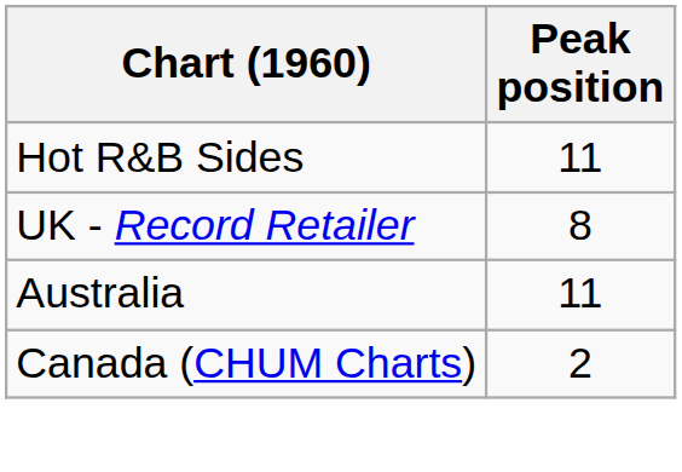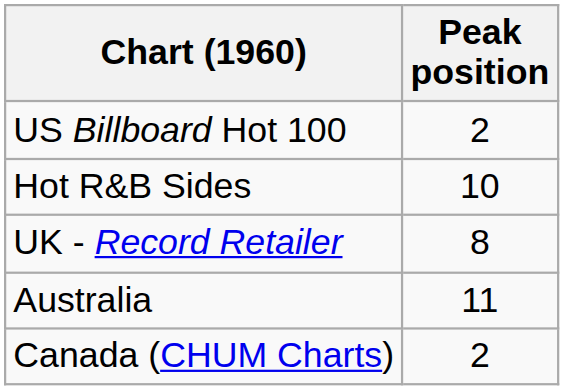 <table class="wikitable">
 <tr>
 <th align="left">Chart (1960)</th>
 <th style="text-align:center;">Peak<br>position</th>
 </tr>
 <tr>
+<td align="left">US <em>Billboard</em> Hot 100</td>
+<td style="text-align:center;">2</td>
+</tr>
+<tr>
 <td align="left">Hot R&B Sides</td>
-<td style="text-align:center;">11</td>
+<td style="text-align:center;">10</td>
 </tr>
 <tr>
 <td align="left">UK - <em><a href='#'>Record Retailer</a></em></td>
 <td style="text-align:center;">8</td>
 </tr>
 <tr>
 <td align="left">Australia</td>
 <td style="text-align:center;">11</td>
 </tr>
 <tr>
 <td align="left">Canada (<a href='#'>CHUM Charts</a>)</td>
 <td style="text-align:center;">2</td>
 </tr>
 </table>
